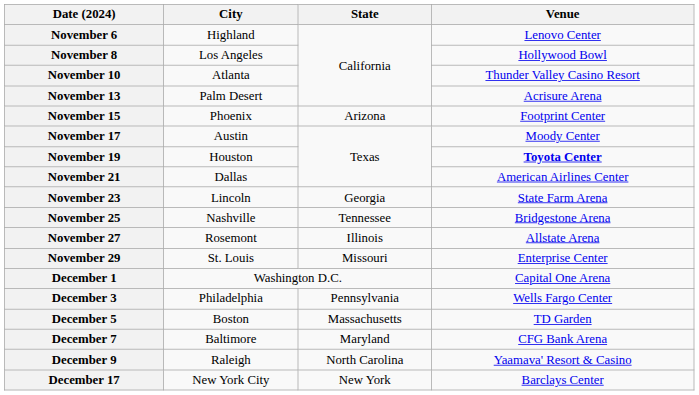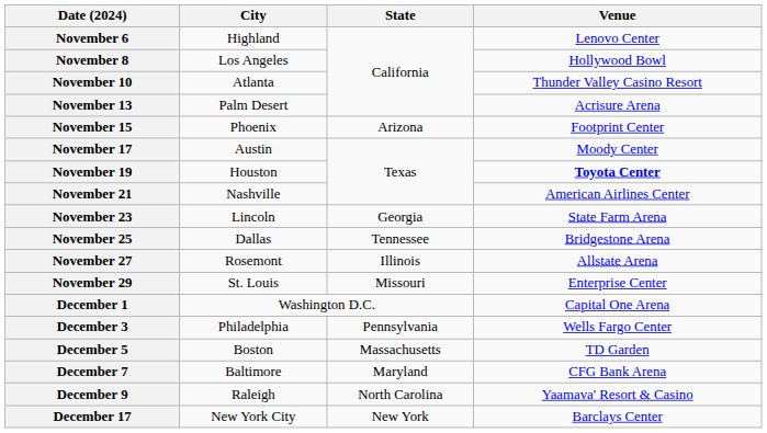 <table class="wikitable sortable plainrowheaders" style="text-align:center;">
 <tr>
 <th scope="col" style="width:12em;">Date (2024)</th>
 <th scope="col" style="width:10em;">City</th>
 <th scope="col" style="width:10em;">State</th>
 <th scope="col" style="width:20em;">Venue</th>
 </tr>
 <tr>
 <th scope="row" style="text-align:center;">November 6</th>
 <td>Highland</td>
 <td rowspan="4">California</td>
 <td><a href='#'>Lenovo Center</a></td>
 </tr>
 <tr>
 <th scope="row" style="text-align:center;">November 8</th>
 <td>Los Angeles</td>
 <td><a href='#'>Hollywood Bowl</a></td>
 </tr>
 <tr>
 <th scope="row" style="text-align:center;">November 10</th>
 <td>Atlanta</td>
 <td><a href='#'>Thunder Valley Casino Resort</a></td>
 </tr>
 <tr>
 <th scope="row" style="text-align:center;">November 13</th>
 <td>Palm Desert</td>
 <td><a href='#'>Acrisure Arena</a></td>
 </tr>
 <tr>
 <th scope="row" style="text-align:center;">November 15</th>
 <td>Phoenix</td>
 <td>Arizona</td>
 <td><a href='#'>Footprint Center</a></td>
 </tr>
 <tr>
 <th scope="row" style="text-align:center;">November 17</th>
 <td>Austin</td>
 <td rowspan="3">Texas</td>
 <td><a href='#'>Moody Center</a></td>
 </tr>
 <tr>
 <th scope="row" style="text-align:center;">November 19</th>
 <td>Houston</td>
 <td><strong><a href='#'>Toyota Center</a></strong></td>
 </tr>
 <tr>
 <th scope="row" style="text-align:center;">November 21</th>
-<td>Dallas</td>
+<td>Nashville</td>
 <td><a href='#'>American Airlines Center</a></td>
 </tr>
 <tr>
 <th scope="row" style="text-align:center;">November 23</th>
 <td>Lincoln</td>
 <td>Georgia</td>
 <td><a href='#'>State Farm Arena</a></td>
 </tr>
 <tr>
 <th scope="row" style="text-align:center;">November 25</th>
-<td>Nashville</td>
+<td>Dallas</td>
 <td>Tennessee</td>
 <td><a href='#'>Bridgestone Arena</a></td>
 </tr>
 <tr>
 <th scope="row" style="text-align:center;">November 27</th>
 <td>Rosemont</td>
 <td>Illinois</td>
 <td><a href='#'>Allstate Arena</a></td>
 </tr>
 <tr>
 <th scope="row" style="text-align:center;">November 29</th>
 <td>St. Louis</td>
 <td>Missouri</td>
 <td><a href='#'>Enterprise Center</a></td>
 </tr>
 <tr>
 <th scope="row" style="text-align:center;">December 1</th>
 <td colspan="2">Washington D.C.</td>
 <td><a href='#'>Capital One Arena</a></td>
 </tr>
 <tr>
 <th scope="row" style="text-align:center;">December 3</th>
 <td>Philadelphia</td>
 <td>Pennsylvania</td>
 <td><a href='#'>Wells Fargo Center</a></td>
 </tr>
 <tr>
 <th scope="row" style="text-align:center;">December 5</th>
 <td>Boston</td>
 <td>Massachusetts</td>
 <td><a href='#'>TD Garden</a></td>
 </tr>
 <tr>
 <th scope="row" style="text-align:center;">December 7</th>
 <td>Baltimore</td>
 <td>Maryland</td>
 <td><a href='#'>CFG Bank Arena</a></td>
 </tr>
 <tr>
 <th scope="row" style="text-align:center;">December 9</th>
 <td>Raleigh</td>
 <td>North Carolina</td>
 <td><a href='#'>Yaamava' Resort & Casino</a></td>
 </tr>
 <tr>
 <th scope="row" style="text-align:center;">December 17</th>
 <td>New York City</td>
 <td>New York</td>
 <td><a href='#'>Barclays Center</a></td>
 </tr>
 </table>
